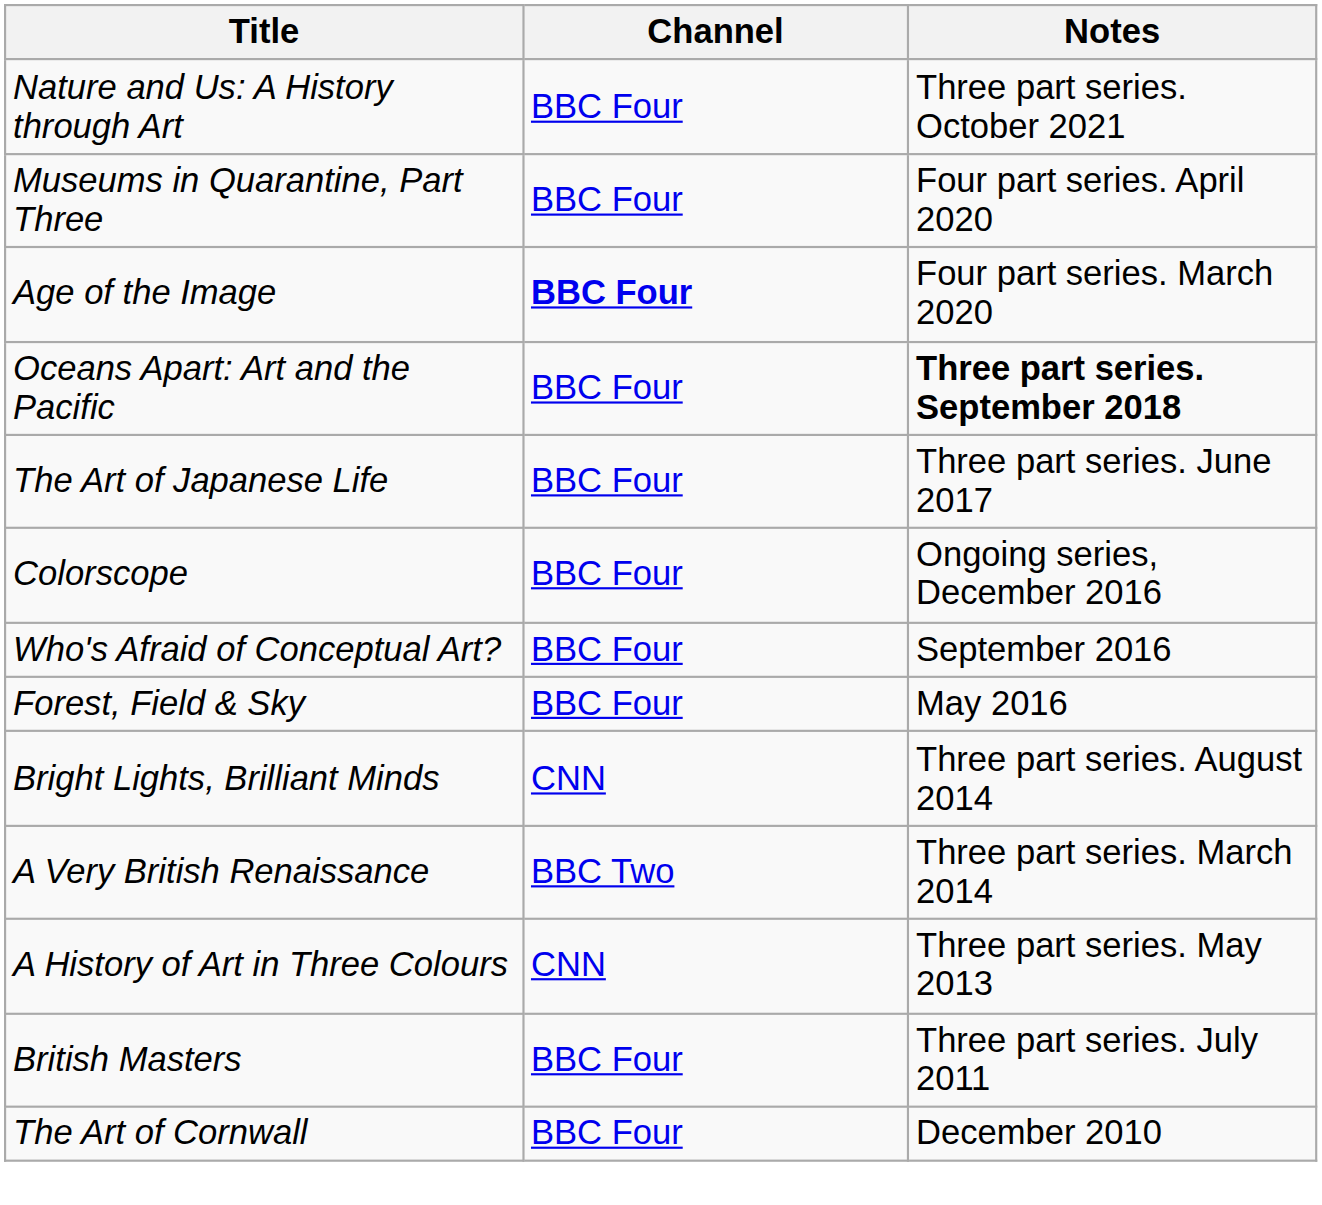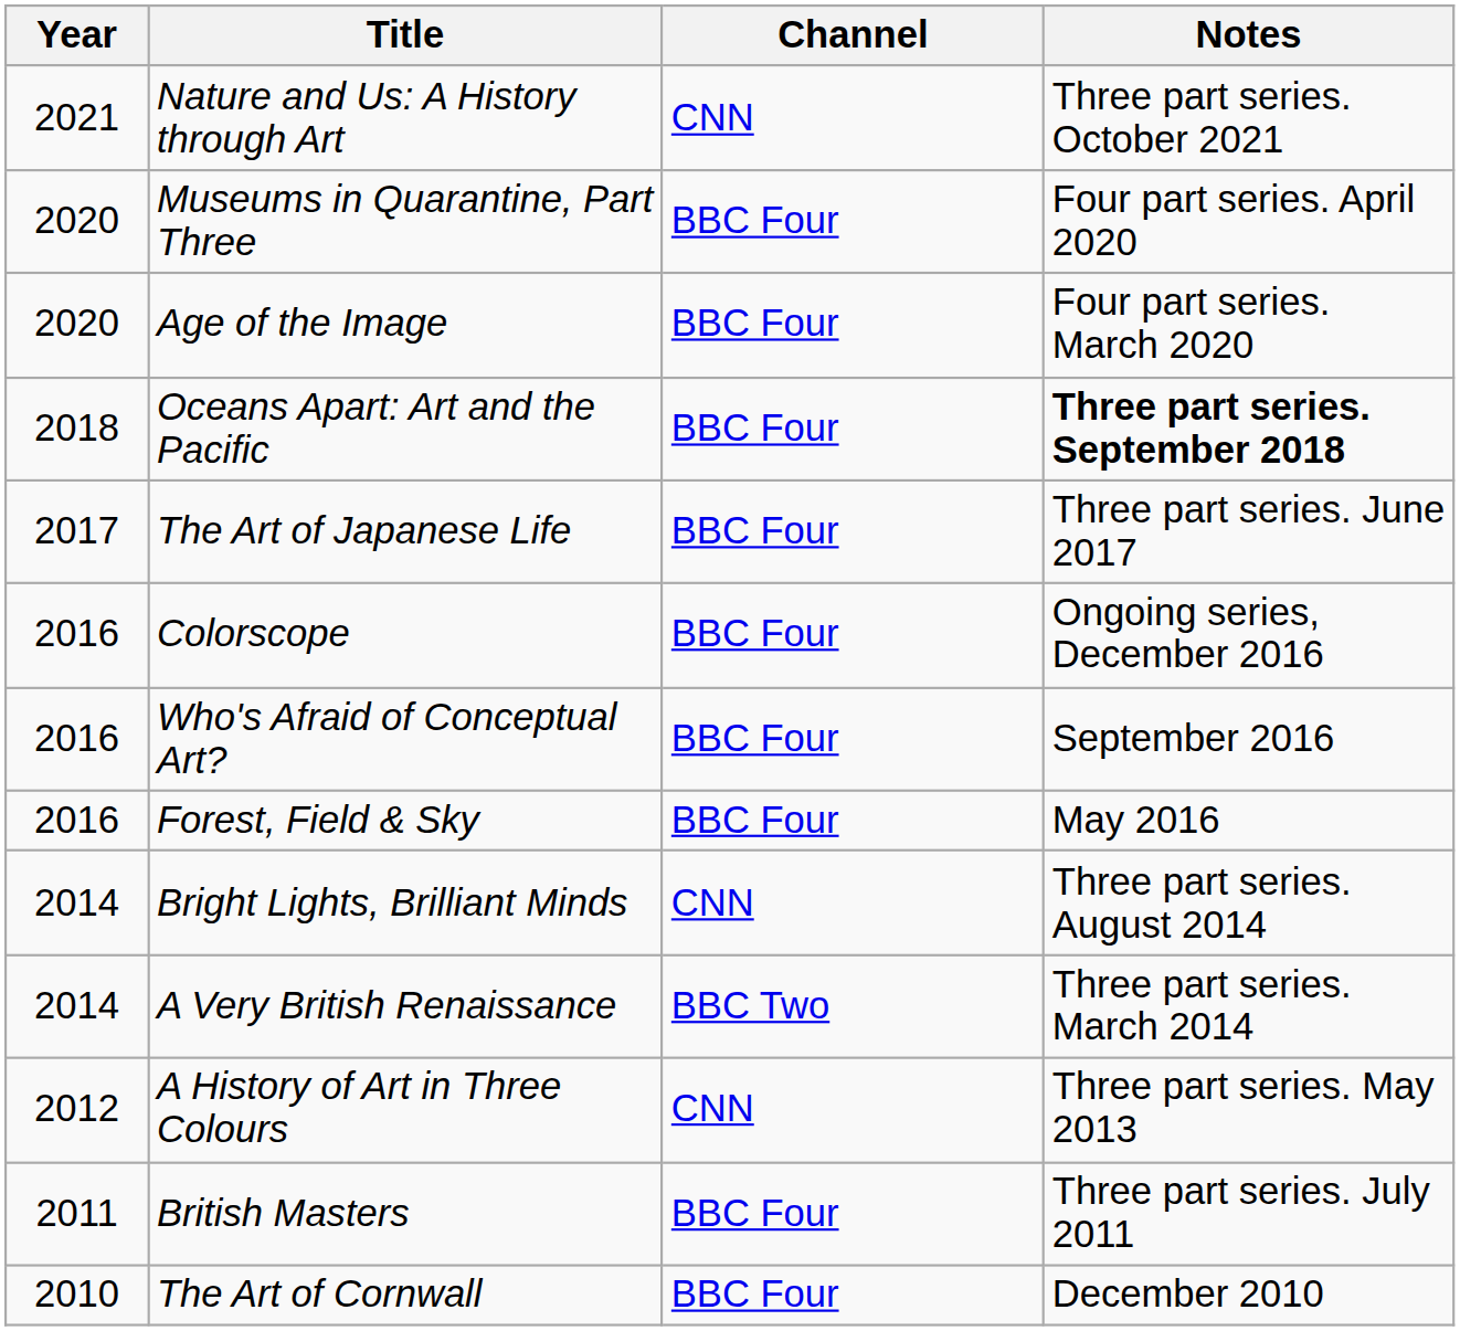 <table class="wikitable sortable">
 <tr>
+<th scope="col" style="width:80px; text-align: center;">Year</th>
 <th class="unsortable" scope="col" style="width:400px;">Title</th>
 <th class="unsortable" scope="col" style="width:300px;">Channel</th>
 <th class="unsortable" scope="col" style="width:300px;">Notes</th>
 </tr>
 <tr>
+<td style="text-align:Center;">2021</td>
 <td><em>Nature and Us: A History through Art</em></td>
-<td><a href='#'>BBC Four</a></td>
+<td><a href='#'>CNN</a></td>
 <td>Three part series. October 2021</td>
 </tr>
 <tr>
+<td style="text-align:Center;">2020</td>
 <td><em>Museums in Quarantine, Part Three</em></td>
 <td><a href='#'>BBC Four</a></td>
 <td>Four part series. April 2020</td>
 </tr>
 <tr>
+<td style="text-align:Center;">2020</td>
 <td><em>Age of the Image</em></td>
-<td><strong><a href='#'>BBC Four</a></strong></td>
+<td><a href='#'>BBC Four</a></td>
 <td>Four part series. March 2020</td>
 </tr>
 <tr>
+<td style="text-align:Center;">2018</td>
 <td><em>Oceans Apart: Art and the Pacific</em></td>
 <td><a href='#'>BBC Four</a></td>
 <td><strong>Three part series. September 2018</strong></td>
 </tr>
 <tr>
+<td style="text-align:Center;">2017</td>
 <td><em>The Art of Japanese Life</em></td>
 <td><a href='#'>BBC Four</a></td>
 <td>Three part series. June 2017</td>
 </tr>
 <tr>
+<td style="text-align:Center;">2016</td>
 <td><em>Colorscope</em></td>
 <td><a href='#'>BBC Four</a></td>
 <td>Ongoing series, December 2016</td>
 </tr>
 <tr>
+<td style="text-align:Center;">2016</td>
 <td><em>Who's Afraid of Conceptual Art?</em></td>
 <td><a href='#'>BBC Four</a></td>
 <td>September 2016</td>
 </tr>
 <tr>
+<td style="text-align:Center;">2016</td>
 <td><em>Forest, Field & Sky</em></td>
 <td><a href='#'>BBC Four</a></td>
 <td>May 2016</td>
 </tr>
 <tr>
+<td style="text-align:Center;">2014</td>
 <td><em>Bright Lights, Brilliant Minds</em></td>
 <td><a href='#'>CNN</a></td>
 <td>Three part series. August 2014</td>
 </tr>
 <tr>
+<td style="text-align:Center;">2014</td>
 <td><em>A Very British Renaissance</em></td>
 <td><a href='#'>BBC Two</a></td>
 <td>Three part series. March 2014</td>
 </tr>
 <tr>
+<td style="text-align:Center;">2012</td>
 <td><em>A History of Art in Three Colours</em></td>
 <td><a href='#'>CNN</a></td>
 <td>Three part series. May 2013</td>
 </tr>
 <tr>
+<td style="text-align:Center;">2011</td>
 <td><em>British Masters</em></td>
 <td><a href='#'>BBC Four</a></td>
 <td>Three part series. July 2011</td>
 </tr>
 <tr>
+<td style="text-align:Center;">2010</td>
 <td><em>The Art of Cornwall</em></td>
 <td><a href='#'>BBC Four</a></td>
 <td>December 2010</td>
 </tr>
 </table>
